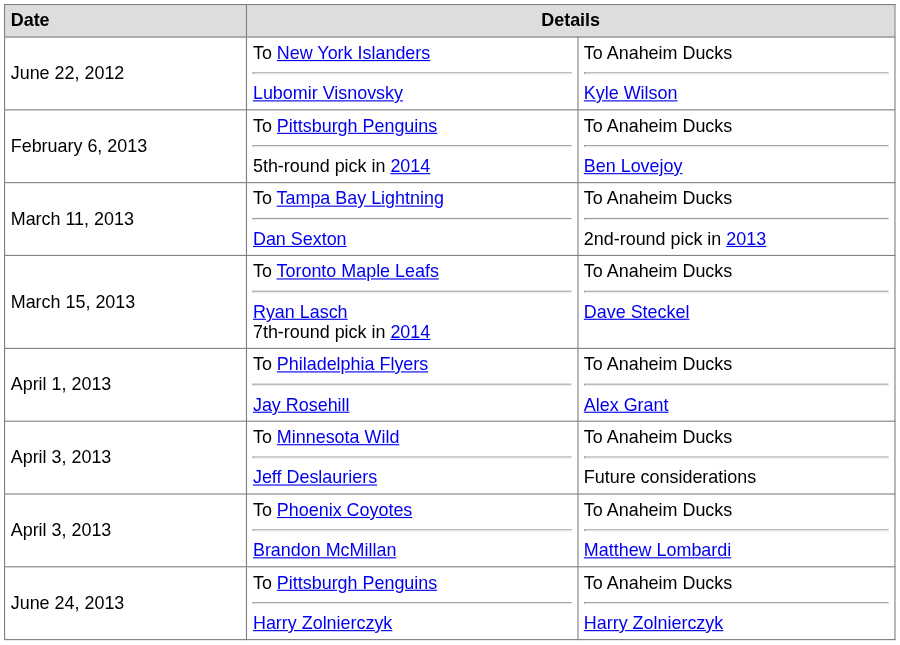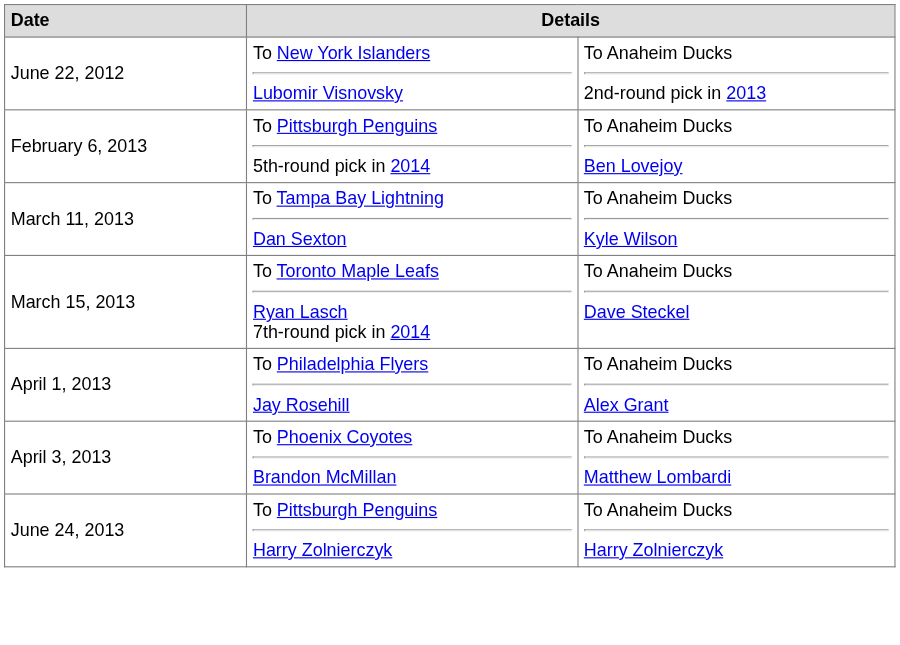 <table border="1"  cellpadding="5" style="border-collapse:collapse; width:90%;">
 <tr style="background:#ddd;">
 <th style="text-align:left;">Date</th>
 <th colspan="2">Details</th>
 </tr>
 <tr>
 <td>June 22, 2012</td>
 <td valign="top">To <a href='#'>New York Islanders</a> <hr><a href='#'>Lubomir Visnovsky</a></td>
-<td valign="top">To Anaheim Ducks <hr><a href='#'>Kyle Wilson</a></td>
+<td valign="top">To Anaheim Ducks <hr>2nd-round pick in <a href='#'>2013</a></td>
 </tr>
 <tr>
 <td>February 6, 2013</td>
 <td valign="top">To <a href='#'>Pittsburgh Penguins</a> <hr>5th-round pick in <a href='#'>2014</a></td>
 <td valign="top">To Anaheim Ducks <hr><a href='#'>Ben Lovejoy</a></td>
 </tr>
 <tr>
 <td>March 11, 2013</td>
 <td valign="top">To <a href='#'>Tampa Bay Lightning</a> <hr><a href='#'>Dan Sexton</a></td>
-<td valign="top">To Anaheim Ducks <hr>2nd-round pick in <a href='#'>2013</a></td>
+<td valign="top">To Anaheim Ducks <hr><a href='#'>Kyle Wilson</a></td>
 </tr>
 <tr>
 <td>March 15, 2013</td>
 <td valign="top">To <a href='#'>Toronto Maple Leafs</a> <hr><a href='#'>Ryan Lasch</a><br>7th-round pick in <a href='#'>2014</a></td>
 <td valign="top">To Anaheim Ducks <hr><a href='#'>Dave Steckel</a></td>
 </tr>
 <tr>
 <td>April 1, 2013</td>
 <td valign="top">To <a href='#'>Philadelphia Flyers</a> <hr><a href='#'>Jay Rosehill</a></td>
 <td valign="top">To Anaheim Ducks <hr><a href='#'>Alex Grant</a></td>
 </tr>
 <tr>
 <td>April 3, 2013</td>
-<td valign="top">To <a href='#'>Minnesota Wild</a> <hr><a href='#'>Jeff Deslauriers</a></td>
-<td valign="top">To Anaheim Ducks <hr>Future considerations</td>
-</tr>
-<tr>
-<td>April 3, 2013</td>
 <td valign="top">To <a href='#'>Phoenix Coyotes</a> <hr><a href='#'>Brandon McMillan</a></td>
 <td valign="top">To Anaheim Ducks <hr><a href='#'>Matthew Lombardi</a></td>
 </tr>
 <tr>
 <td>June 24, 2013</td>
 <td valign="top">To <a href='#'>Pittsburgh Penguins</a> <hr><a href='#'>Harry Zolnierczyk</a></td>
 <td valign="top">To Anaheim Ducks <hr><a href='#'>Harry Zolnierczyk</a></td>
 </tr>
 </table>
